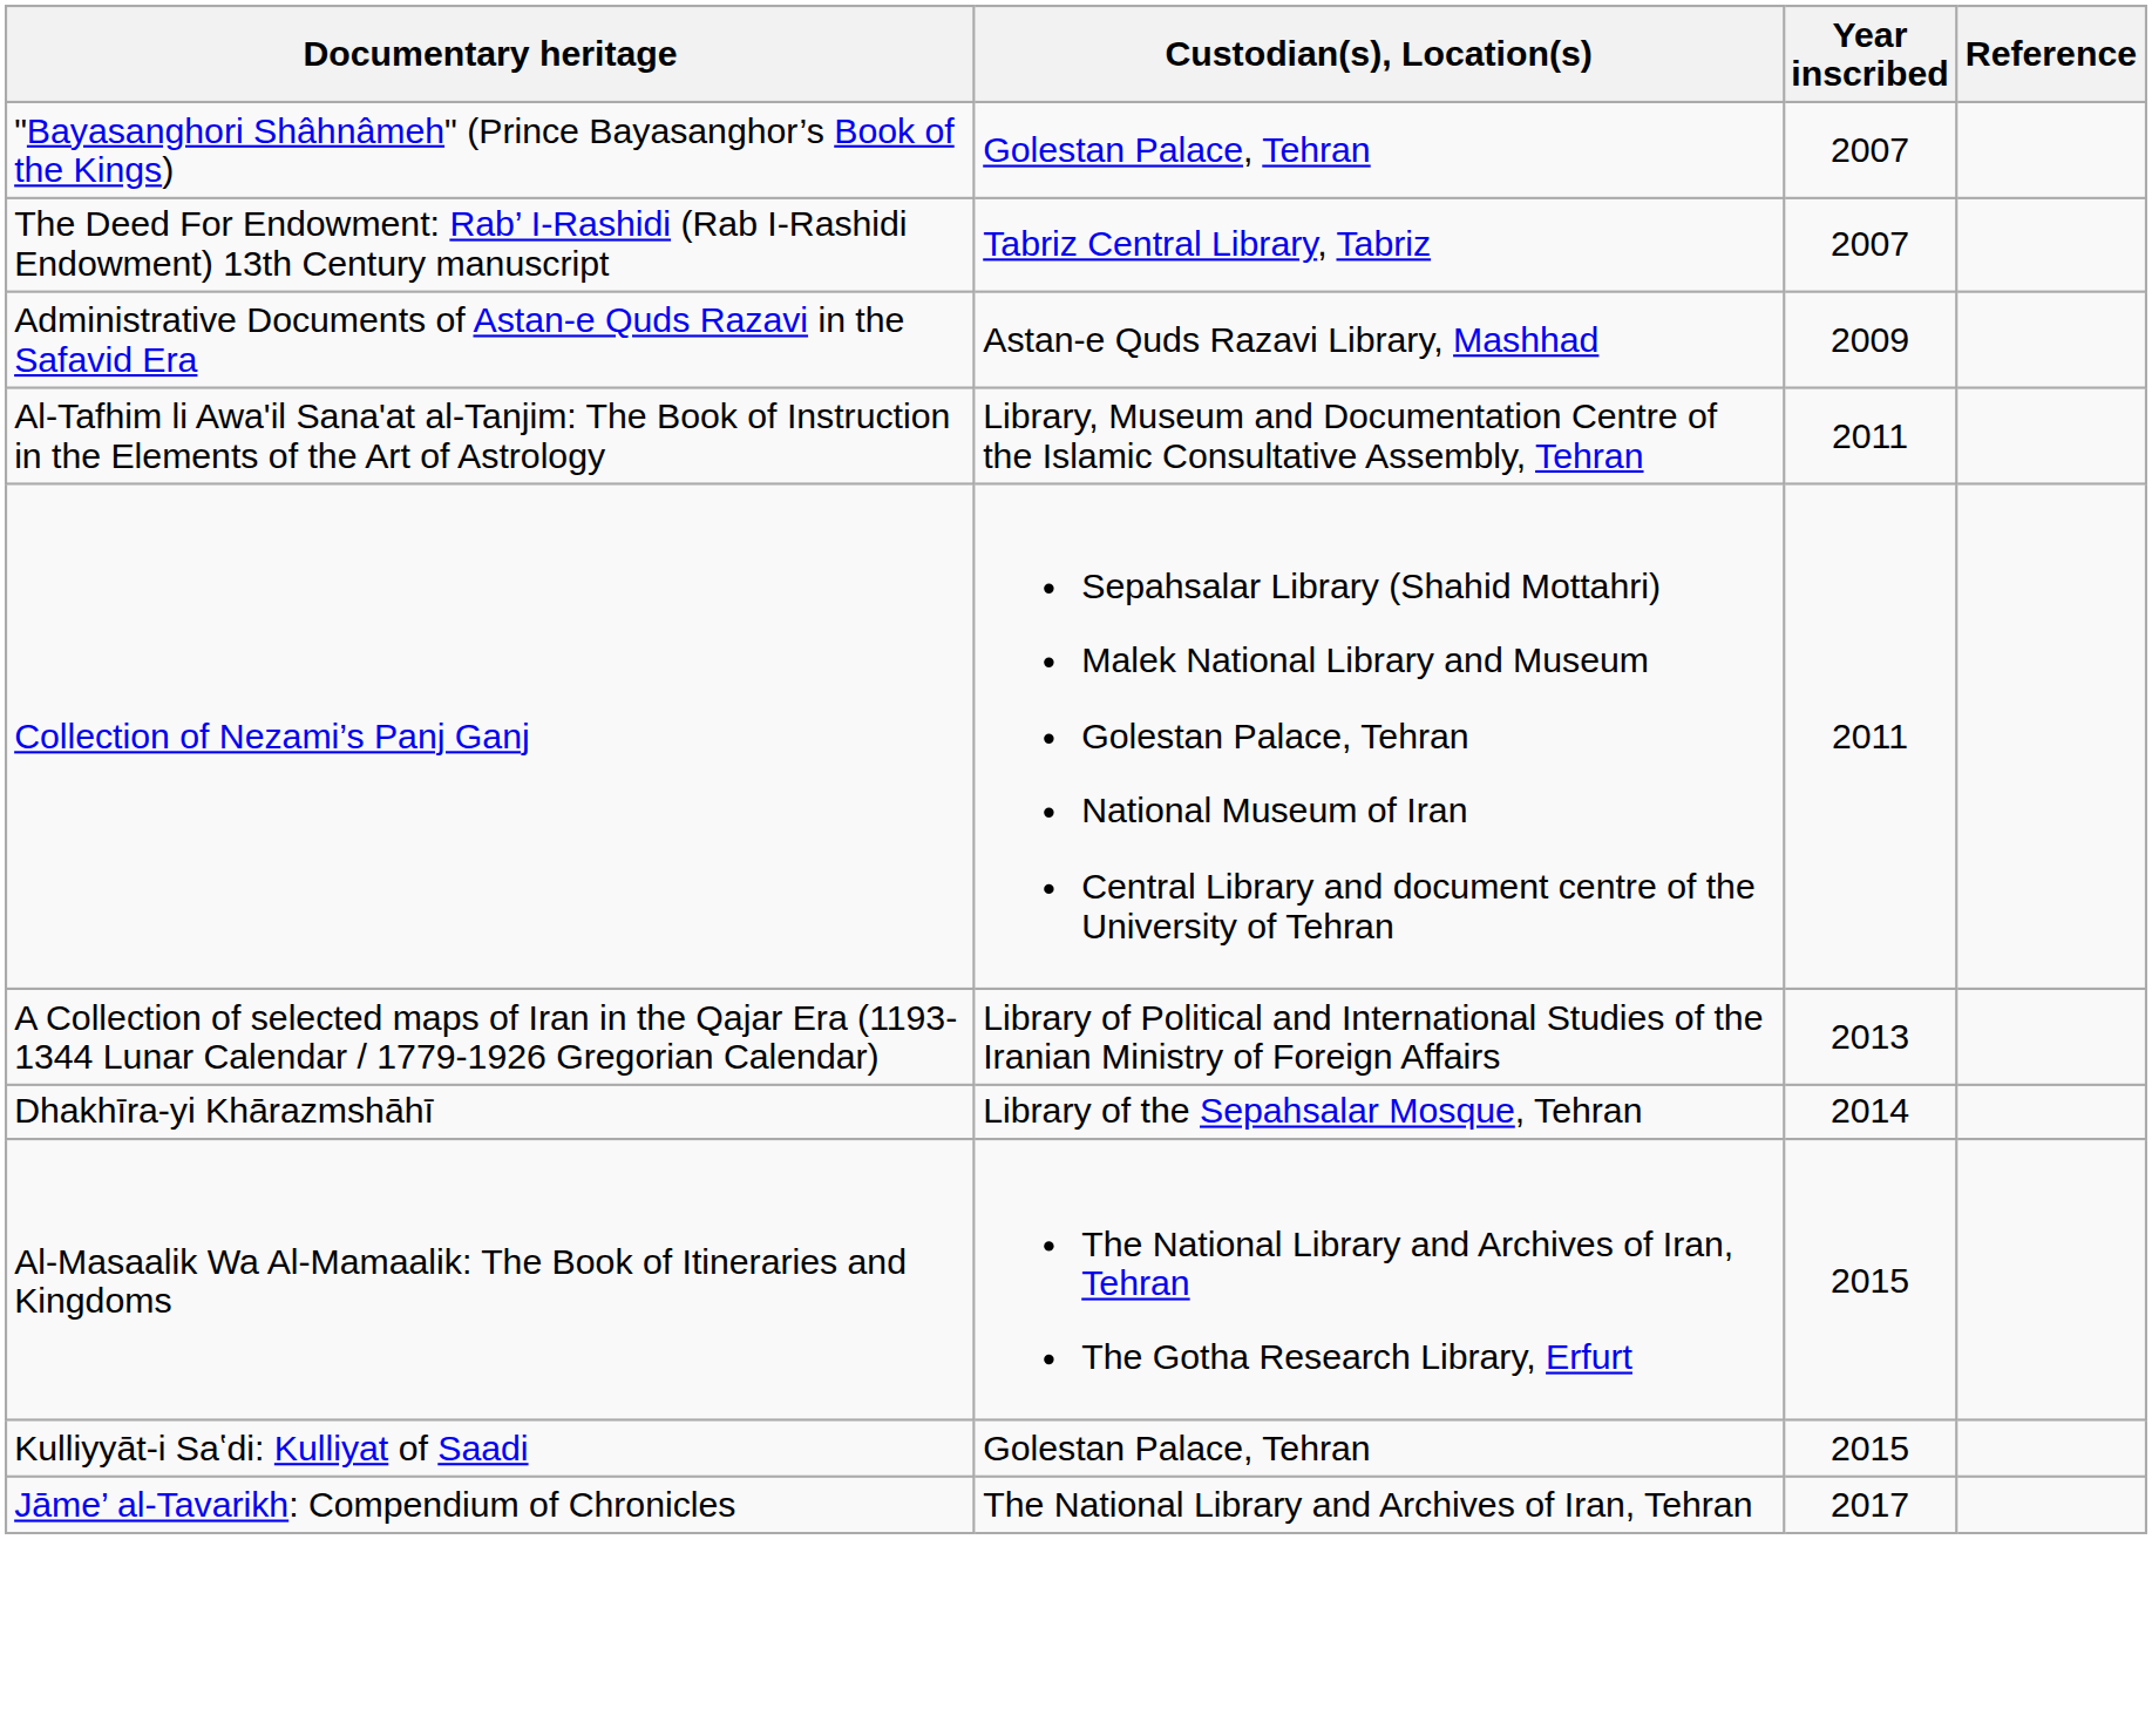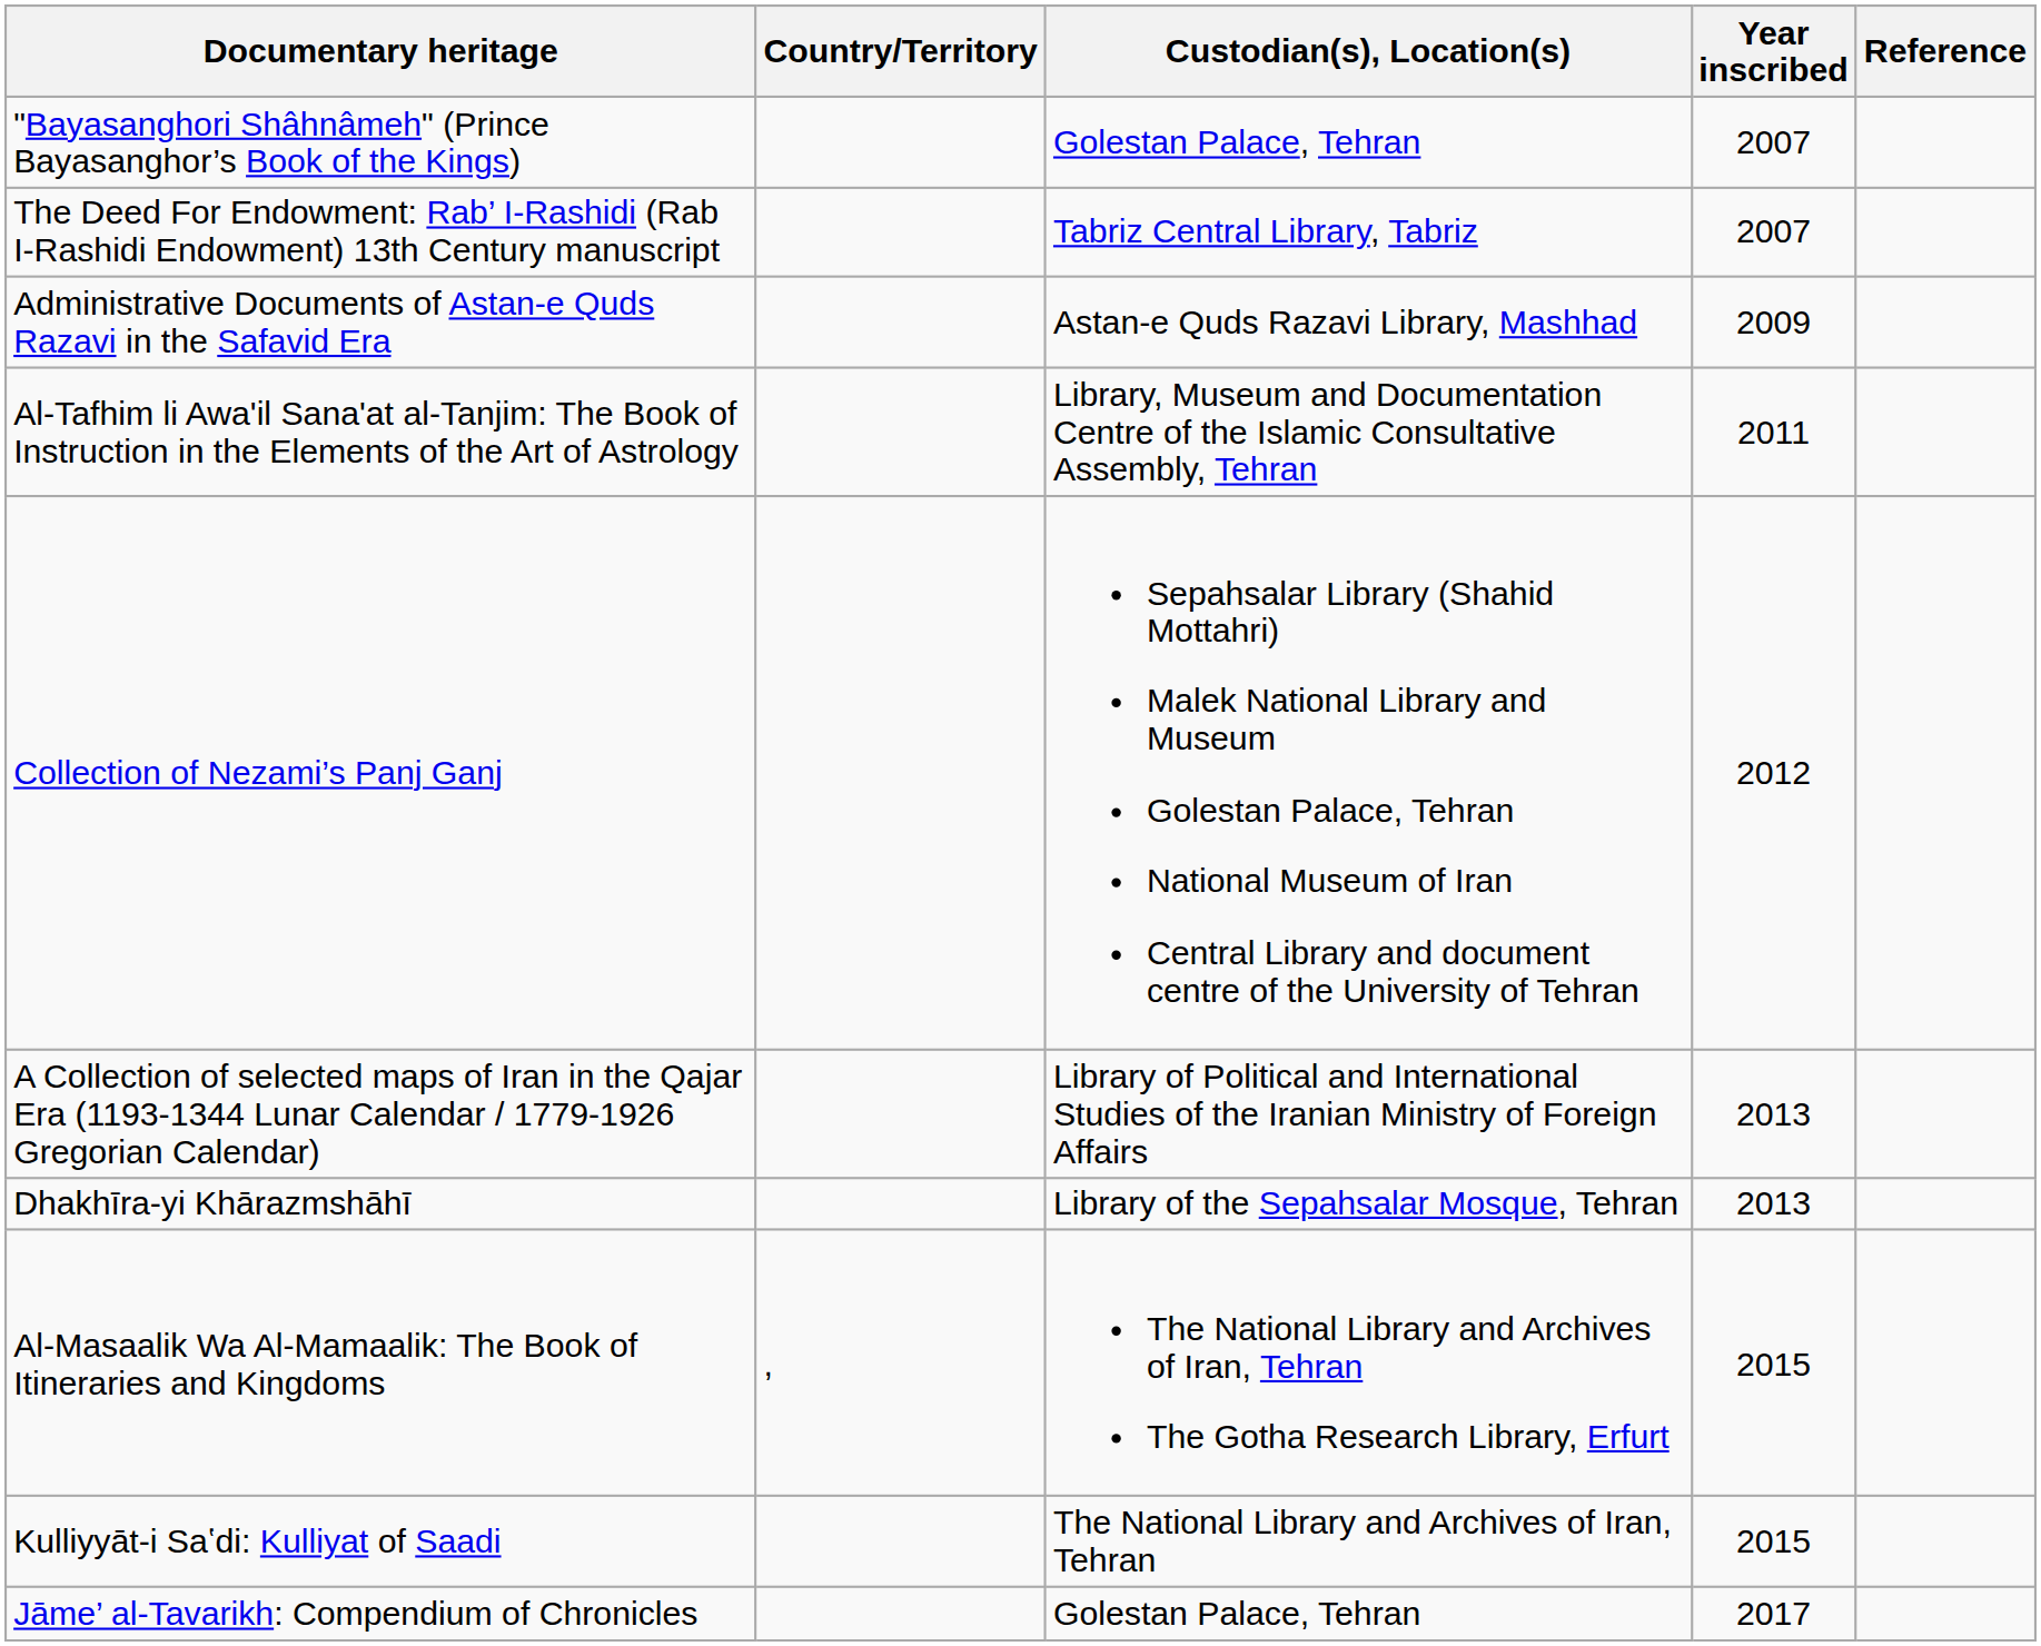 <table class="wikitable sortable" style="font-size: 90%;">
 <tr>
 <th>Documentary heritage</th>
+<th>Country/Territory</th>
 <th>Custodian(s), Location(s)</th>
 <th>Year<br>inscribed</th>
 <th>Reference</th>
 </tr>
 <tr>
 <td>"<a href='#'>Bayasanghori Shâhnâmeh</a>" (Prince Bayasanghor’s <a href='#'>Book of the Kings</a>)</td>
+<td></td>
 <td><a href='#'>Golestan Palace</a>, <a href='#'>Tehran</a><br><small></small></td>
 <td align="center">2007</td>
 <td align="center"></td>
 </tr>
 <tr>
 <td>The Deed For Endowment: <a href='#'>Rab’ I-Rashidi</a> (Rab I-Rashidi Endowment) 13th Century manuscript</td>
+<td></td>
 <td><a href='#'>Tabriz Central Library</a>, <a href='#'>Tabriz</a><br><small></small></td>
 <td align="center">2007</td>
 <td align="center"></td>
 </tr>
 <tr>
 <td>Administrative Documents of <a href='#'>Astan-e Quds Razavi</a> in the <a href='#'>Safavid Era</a></td>
+<td></td>
 <td>Astan-e Quds Razavi Library, <a href='#'>Mashhad</a><br><small></small></td>
 <td align="center">2009</td>
 <td align="center"></td>
 </tr>
 <tr>
 <td>Al-Tafhim li Awa'il Sana'at al-Tanjim: The Book of Instruction in the Elements of the Art of Astrology</td>
+<td></td>
 <td>Library, Museum and Documentation Centre of the Islamic Consultative Assembly, <a href='#'>Tehran</a><br><small></small></td>
 <td align="center">2011</td>
 <td align="center"></td>
 </tr>
 <tr>
 <td><a href='#'>Collection of Nezami’s Panj Ganj</a></td>
+<td></td>
 <td><br><ul><li>Sepahsalar Library (Shahid Mottahri)</li></ul><small></small><ul><li>Malek National Library and Museum</li></ul><small></small><ul><li>Golestan Palace, Tehran</li></ul><small></small><ul><li>National Museum of Iran</li></ul><small></small><ul><li>Central Library and document centre of the University of Tehran</li></ul><small></small></td>
-<td align="center">2011</td>
+<td align="center">2012</td>
 <td align="center"></td>
 </tr>
 <tr>
 <td>A Collection of selected maps of Iran in the Qajar Era (1193-1344 Lunar Calendar / 1779-1926 Gregorian Calendar)</td>
+<td></td>
 <td>Library of Political and International Studies of the Iranian Ministry of Foreign Affairs<br><small></small></td>
 <td align="center">2013</td>
 <td align="center"></td>
 </tr>
 <tr>
 <td>Dhakhīra-yi Khārazmshāhī</td>
+<td></td>
 <td>Library of the <a href='#'>Sepahsalar Mosque</a>, Tehran<br><small></small></td>
-<td align="center">2014</td>
+<td align="center">2013</td>
 <td align="center"></td>
 </tr>
 <tr>
 <td>Al-Masaalik Wa Al-Mamaalik: The Book of Itineraries and Kingdoms</td>
+<td>, </td>
 <td><br><ul><li>The National Library and Archives of Iran, <a href='#'>Tehran</a></li></ul><small></small><ul><li>The Gotha Research Library, <a href='#'>Erfurt</a></li></ul><small></small></td>
 <td align="center">2015</td>
 <td align="center"></td>
 </tr>
 <tr>
 <td>Kulliyyāt-i Saʽdi: <a href='#'>Kulliyat</a> of <a href='#'>Saadi</a></td>
-<td>Golestan Palace, Tehran<br><small></small></td>
+<td></td>
+<td>The National Library and Archives of Iran, Tehran<br><small></small></td>
 <td align="center">2015</td>
 <td align="center"></td>
 </tr>
 <tr>
 <td><a href='#'>Jāme’ al-Tavarikh</a>: Compendium of Chronicles</td>
-<td>The National Library and Archives of Iran, Tehran<br><small></small></td>
+<td></td>
+<td>Golestan Palace, Tehran<br><small></small></td>
 <td align="center">2017</td>
 <td align="center"></td>
 </tr>
 </table>
